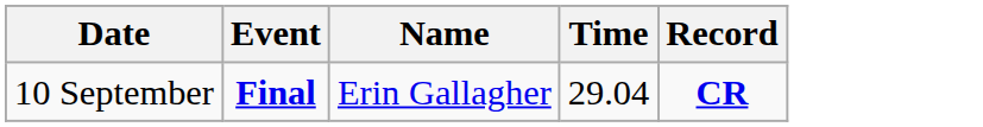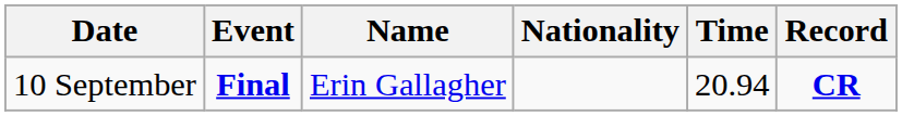 <table class="wikitable" style=text-align:center>
 <tr>
 <th>Date</th>
 <th>Event</th>
 <th>Name</th>
+<th>Nationality</th>
 <th>Time</th>
 <th>Record</th>
 </tr>
 <tr>
 <td>10 September</td>
 <td><strong><a href='#'>Final</a></strong></td>
 <td align=left><a href='#'>Erin Gallagher</a></td>
-<td>29.04</td>
+<td align=left></td>
+<td>20.94</td>
 <td><strong><a href='#'>CR</a></strong></td>
 </tr>
 </table>
